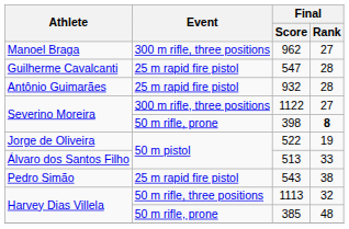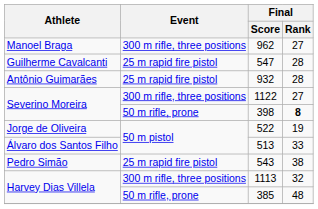 <table class="wikitable" style="font-size:90%">
 <tr>
 <th rowspan="2">Athlete</th>
 <th rowspan="2">Event</th>
 <th colspan="2">Final</th>
 </tr>
 <tr>
 <th>Score</th>
 <th>Rank</th>
 </tr>
 <tr>
 <td rowspan=1><a href='#'>Manoel Braga</a></td>
 <td rowspan=1><a href='#'>300 m rifle, three positions</a></td>
 <td align="center">962</td>
 <td align="center">27</td>
 </tr>
 <tr>
 <td rowspan=1><a href='#'>Guilherme Cavalcanti</a></td>
 <td rowspan=1><a href='#'>25 m rapid fire pistol</a></td>
 <td align="center">547</td>
 <td align="center">28</td>
 </tr>
 <tr>
 <td rowspan=1><a href='#'>Antônio Guimarães</a></td>
 <td rowspan=1><a href='#'>25 m rapid fire pistol</a></td>
 <td align="center">932</td>
 <td align="center">28</td>
 </tr>
 <tr>
 <td rowspan=2><a href='#'>Severino Moreira</a></td>
 <td rowspan=1><a href='#'>300 m rifle, three positions</a></td>
 <td align="center">1122</td>
 <td align="center">27</td>
 </tr>
 <tr>
 <td rowspan=1><a href='#'>50 m rifle, prone</a></td>
 <td align="center">398</td>
 <td align="center"><strong>8</strong></td>
 </tr>
 <tr>
 <td rowspan=1><a href='#'>Jorge de Oliveira</a></td>
 <td rowspan=2><a href='#'>50 m pistol</a></td>
 <td align="center">522</td>
 <td align="center">19</td>
 </tr>
 <tr>
 <td rowspan=1><a href='#'>Álvaro dos Santos Filho</a></td>
 <td align="center">513</td>
 <td align="center">33</td>
 </tr>
 <tr>
 <td rowspan=1><a href='#'>Pedro Simão</a></td>
 <td rowspan=1><a href='#'>25 m rapid fire pistol</a></td>
 <td align="center">543</td>
 <td align="center">38</td>
 </tr>
 <tr>
 <td rowspan=2><a href='#'>Harvey Dias Villela</a></td>
-<td rowspan=1><a href='#'>50 m rifle, three positions</a></td>
+<td rowspan=1><a href='#'>300 m rifle, three positions</a></td>
 <td align="center">1113</td>
 <td align="center">32</td>
 </tr>
 <tr>
 <td rowspan=1><a href='#'>50 m rifle, prone</a></td>
 <td align="center">385</td>
 <td align="center">48</td>
 </tr>
 <tr>
 </tr>
 </table>
